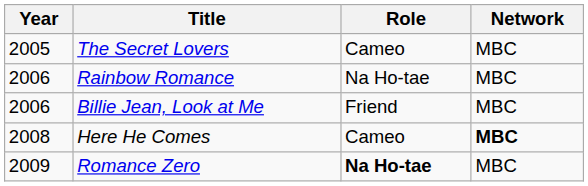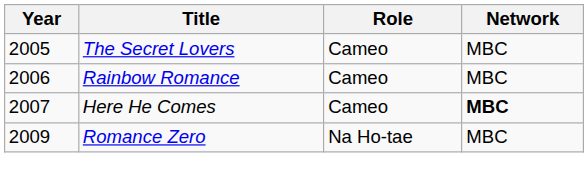 <table class="wikitable" style="width: 500px;">
 <tr>
 <th>Year</th>
 <th>Title</th>
 <th>Role</th>
 <th>Network</th>
 </tr>
 <tr>
 <td>2005</td>
 <td><em><a href='#'>The Secret Lovers</a></em></td>
 <td>Cameo</td>
 <td>MBC</td>
 </tr>
 <tr>
 <td>2006</td>
 <td><em><a href='#'>Rainbow Romance</a></em></td>
-<td>Na Ho-tae</td>
+<td>Cameo</td>
 <td>MBC</td>
 </tr>
 <tr>
-<td>2006</td>
-<td><em><a href='#'>Billie Jean, Look at Me</a></em></td>
-<td>Friend</td>
-<td>MBC</td>
-</tr>
-<tr>
-<td>2008</td>
+<td>2007</td>
 <td><em>Here He Comes</em></td>
 <td>Cameo</td>
 <td><strong>MBC</strong></td>
 </tr>
 <tr>
 <td>2009</td>
 <td><em><a href='#'>Romance Zero</a></em></td>
-<td><strong>Na Ho-tae</strong></td>
+<td>Na Ho-tae</td>
 <td>MBC</td>
 </tr>
 </table>
